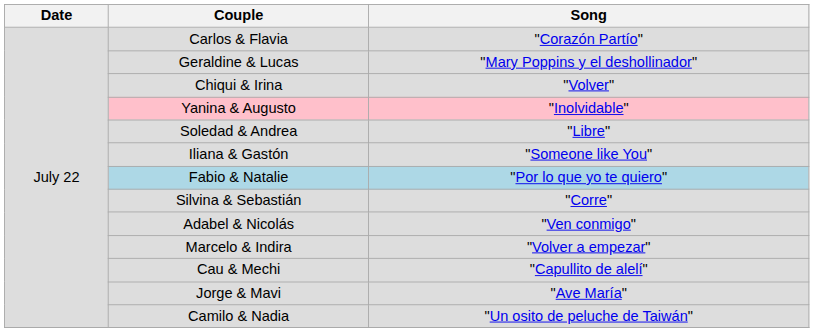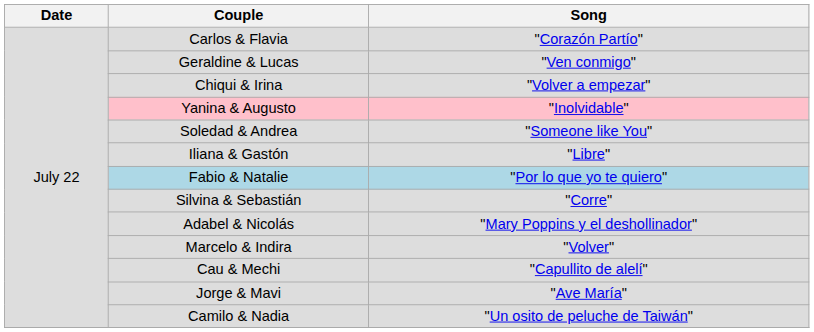 <table class="wikitable" style="width:70%; text-align:center; background:#dddddd;">
 <tr>
 <th>Date</th>
 <th>Couple</th>
 <th>Song </th>
 </tr>
 <tr>
 <td rowspan=13 style="background:#dddddd;">July 22</td>
 <td>Carlos & Flavia</td>
 <td>"<a href='#'>Corazón Partío</a>" </td>
 </tr>
 <tr>
 <td>Geraldine & Lucas</td>
-<td>"<a href='#'>Mary Poppins y el deshollinador</a>" </td>
+<td>"<a href='#'>Ven conmigo</a>" </td>
 </tr>
 <tr>
 <td>Chiqui & Irina</td>
-<td>"<a href='#'>Volver</a>" </td>
+<td>"<a href='#'>Volver a empezar</a>" </td>
 </tr>
 <tr style="background:pink;">
 <td>Yanina & Augusto</td>
 <td>"<a href='#'>Inolvidable</a>" </td>
 </tr>
 <tr>
 <td>Soledad & Andrea</td>
-<td>"<a href='#'>Libre</a>" </td>
+<td>"<a href='#'>Someone like You</a>" </td>
 </tr>
 <tr>
 <td>Iliana & Gastón</td>
-<td>"<a href='#'>Someone like You</a>" </td>
+<td>"<a href='#'>Libre</a>" </td>
 </tr>
 <tr style="background:lightblue;">
 <td>Fabio & Natalie</td>
 <td>"<a href='#'>Por lo que yo te quiero</a>" </td>
 </tr>
 <tr>
 <td>Silvina & Sebastián</td>
 <td>"<a href='#'>Corre</a>" </td>
 </tr>
 <tr>
 <td>Adabel & Nicolás</td>
-<td>"<a href='#'>Ven conmigo</a>" </td>
+<td>"<a href='#'>Mary Poppins y el deshollinador</a>" </td>
 </tr>
 <tr>
 <td>Marcelo & Indira</td>
-<td>"<a href='#'>Volver a empezar</a>" </td>
+<td>"<a href='#'>Volver</a>" </td>
 </tr>
 <tr>
 <td>Cau & Mechi</td>
 <td>"<a href='#'>Capullito de alelí</a>"</td>
 </tr>
 <tr>
 <td>Jorge & Mavi</td>
 <td>"<a href='#'>Ave María</a>"</td>
 </tr>
 <tr>
 <td>Camilo & Nadia</td>
 <td>"<a href='#'>Un osito de peluche de Taiwán</a>"</td>
 </tr>
 <tr>
 </tr>
 </table>
